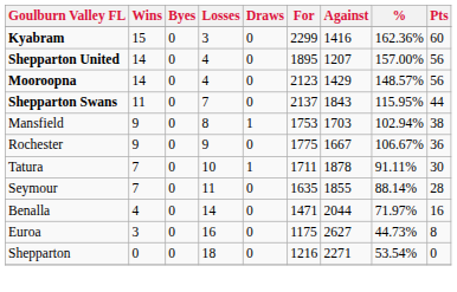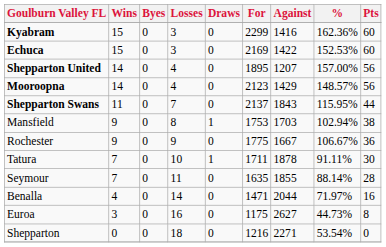 <table class="wikitable">
 <tr>
 <th style="color:crimson">Goulburn Valley FL</th>
 <th style="color:crimson">Wins</th>
 <th style="color:crimson">Byes</th>
 <th style="color:crimson">Losses</th>
 <th style="color:crimson">Draws</th>
 <th style="color:crimson">For</th>
 <th style="color:crimson">Against</th>
 <th style="color:crimson">%</th>
 <th style="color:crimson">Pts</th>
 </tr>
 <tr>
 </tr>
 <tr>
 </tr>
 <tr>
 <td><strong>	Kyabram	</strong></td>
 <td>15</td>
 <td>0</td>
 <td>3</td>
 <td>0</td>
 <td>2299</td>
 <td>1416</td>
 <td>162.36%</td>
+<td>60</td>
+</tr>
+<tr>
+<td><strong>	Echuca	</strong></td>
+<td>15</td>
+<td>0</td>
+<td>3</td>
+<td>0</td>
+<td>2169</td>
+<td>1422</td>
+<td>152.53%</td>
 <td>60</td>
 </tr>
 <tr>
 <td><strong>	Shepparton United	</strong></td>
 <td>14</td>
 <td>0</td>
 <td>4</td>
 <td>0</td>
 <td>1895</td>
 <td>1207</td>
 <td>157.00%</td>
 <td>56</td>
 </tr>
 <tr>
 <td><strong>	Mooroopna	</strong></td>
 <td>14</td>
 <td>0</td>
 <td>4</td>
 <td>0</td>
 <td>2123</td>
 <td>1429</td>
 <td>148.57%</td>
 <td>56</td>
 </tr>
 <tr>
 <td><strong>	Shepparton Swans	</strong></td>
 <td>11</td>
 <td>0</td>
 <td>7</td>
 <td>0</td>
 <td>2137</td>
 <td>1843</td>
 <td>115.95%</td>
 <td>44</td>
 </tr>
 <tr>
 <td>Mansfield</td>
 <td>9</td>
 <td>0</td>
 <td>8</td>
 <td>1</td>
 <td>1753</td>
 <td>1703</td>
 <td>102.94%</td>
 <td>38</td>
 </tr>
 <tr>
 <td>Rochester</td>
 <td>9</td>
 <td>0</td>
 <td>9</td>
 <td>0</td>
 <td>1775</td>
 <td>1667</td>
 <td>106.67%</td>
 <td>36</td>
 </tr>
 <tr>
 <td>Tatura</td>
 <td>7</td>
 <td>0</td>
 <td>10</td>
 <td>1</td>
 <td>1711</td>
 <td>1878</td>
 <td>91.11%</td>
 <td>30</td>
 </tr>
 <tr>
 <td>Seymour</td>
 <td>7</td>
 <td>0</td>
 <td>11</td>
 <td>0</td>
 <td>1635</td>
 <td>1855</td>
 <td>88.14%</td>
 <td>28</td>
 </tr>
 <tr>
 <td>Benalla</td>
 <td>4</td>
 <td>0</td>
 <td>14</td>
 <td>0</td>
 <td>1471</td>
 <td>2044</td>
 <td>71.97%</td>
 <td>16</td>
 </tr>
 <tr>
 <td>Euroa</td>
 <td>3</td>
 <td>0</td>
 <td>16</td>
 <td>0</td>
 <td>1175</td>
 <td>2627</td>
 <td>44.73%</td>
 <td>8</td>
 </tr>
 <tr>
 <td>Shepparton</td>
 <td>0</td>
 <td>0</td>
 <td>18</td>
 <td>0</td>
 <td>1216</td>
 <td>2271</td>
 <td>53.54%</td>
 <td>0</td>
 </tr>
 <tr>
 </tr>
 </table>
